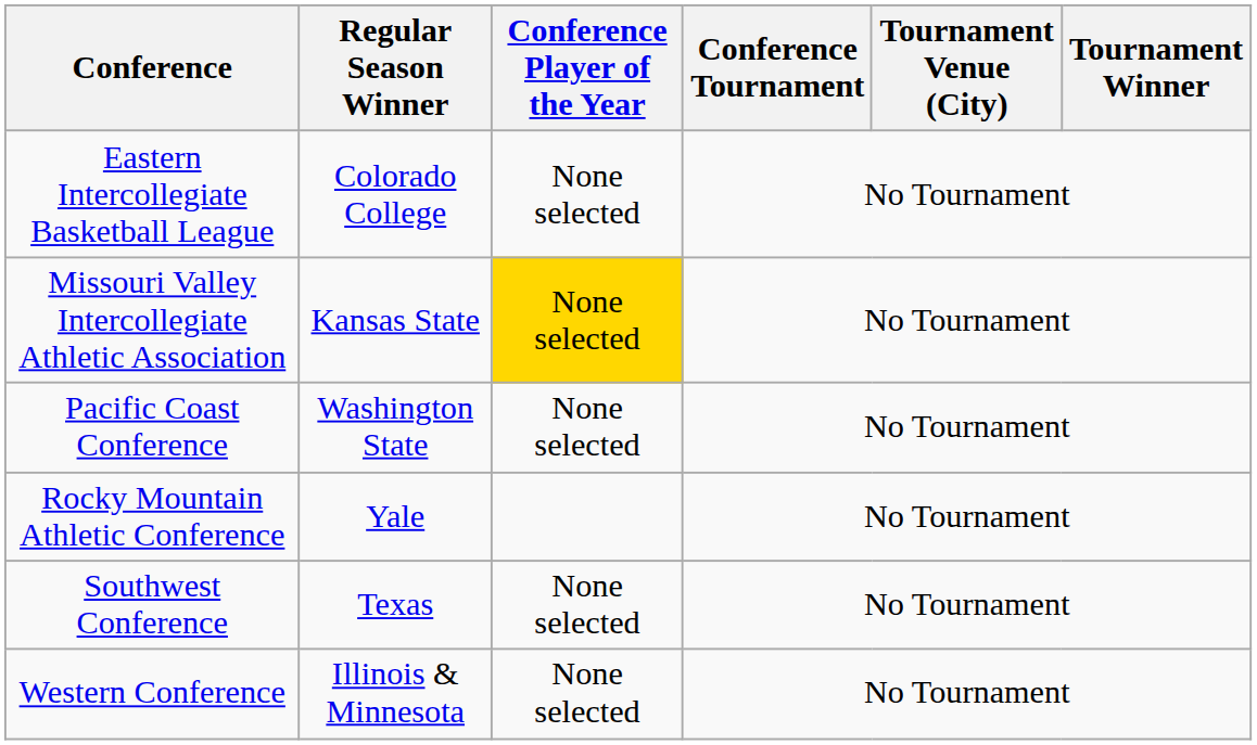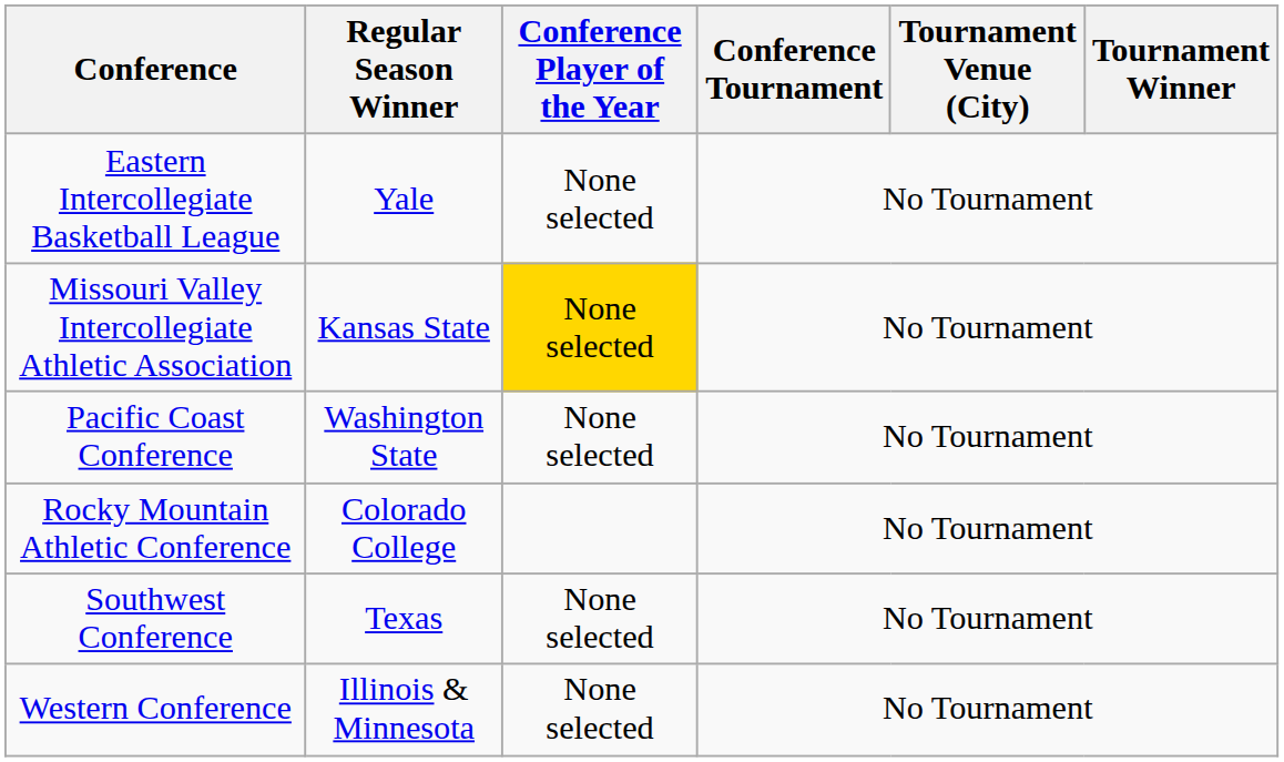 <table class="wikitable" style="text-align:center;">
 <tr>
 <th>Conference</th>
 <th>Regular <br> Season Winner</th>
 <th><a href='#'>Conference <br> Player of the Year</a></th>
 <th>Conference <br> Tournament</th>
 <th>Tournament <br> Venue (City)</th>
 <th>Tournament <br> Winner</th>
 </tr>
 <tr>
 <td><a href='#'>Eastern Intercollegiate Basketball League</a></td>
-<td><a href='#'>Colorado College</a></td>
+<td><a href='#'>Yale</a></td>
 <td>None selected</td>
 <td colspan=3>No Tournament</td>
 </tr>
 <tr>
 <td><a href='#'>Missouri Valley Intercollegiate Athletic Association</a></td>
 <td><a href='#'>Kansas State</a></td>
 <td style="background: gold;">None selected</td>
 <td colspan=3>No Tournament</td>
 </tr>
 <tr>
 <td><a href='#'>Pacific Coast Conference</a></td>
 <td><a href='#'>Washington State</a></td>
 <td>None selected</td>
 <td colspan=3>No Tournament</td>
 </tr>
 <tr>
 <td><a href='#'>Rocky Mountain Athletic Conference</a></td>
-<td><a href='#'>Yale</a></td>
+<td><a href='#'>Colorado College</a></td>
 <td></td>
 <td colspan=3>No Tournament</td>
 </tr>
 <tr>
 <td><a href='#'>Southwest Conference</a></td>
 <td><a href='#'>Texas</a></td>
 <td>None selected</td>
 <td colspan=3>No Tournament</td>
 </tr>
 <tr>
 <td><a href='#'>Western Conference</a></td>
 <td><a href='#'>Illinois</a> & <a href='#'>Minnesota</a></td>
 <td>None selected</td>
 <td colspan=3>No Tournament</td>
 </tr>
 </table>
